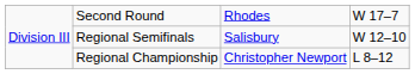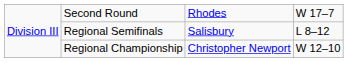 <table class="wikitable">
 <tr>
 <td rowspan="5"><a href='#'>Division III</a></td>
 <td>Second Round</td>
 <td><a href='#'>Rhodes</a></td>
 <td>W 17–7</td>
 </tr>
 <tr>
 <td>Regional Semifinals</td>
 <td><a href='#'>Salisbury</a></td>
-<td>W 12–10</td>
+<td>L 8–12</td>
 </tr>
 <tr>
 <td>Regional Championship</td>
 <td><a href='#'>Christopher Newport</a></td>
-<td>L 8–12</td>
+<td>W 12–10</td>
 </tr>
 </table>
